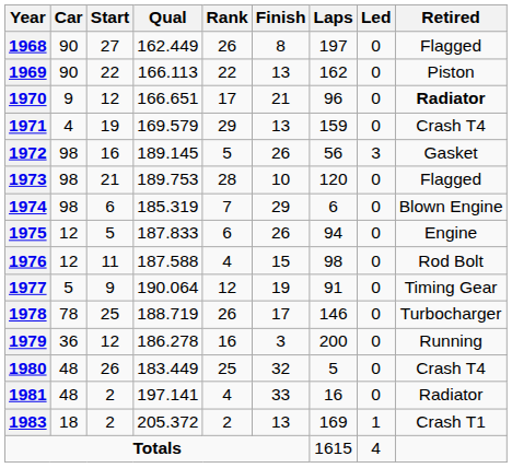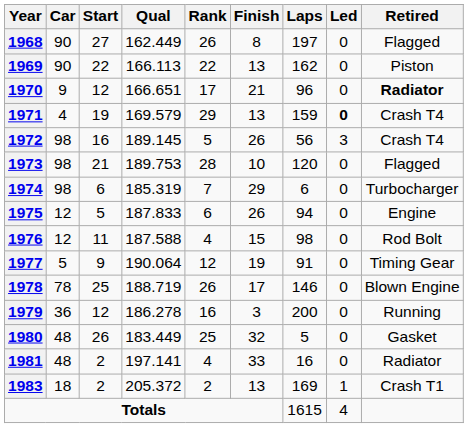 <table class="wikitable" style="text-align:center">
 <tr>
 <th>Year</th>
 <th>Car</th>
 <th>Start</th>
 <th>Qual</th>
 <th>Rank</th>
 <th>Finish</th>
 <th>Laps</th>
 <th>Led</th>
 <th>Retired</th>
 </tr>
 <tr>
 <th><a href='#'>1968</a></th>
 <td>90</td>
 <td>27</td>
 <td>162.449</td>
 <td>26</td>
 <td>8</td>
 <td>197</td>
 <td>0</td>
 <td>Flagged</td>
 </tr>
 <tr>
 <th><a href='#'>1969</a></th>
 <td>90</td>
 <td>22</td>
 <td>166.113</td>
 <td>22</td>
 <td>13</td>
 <td>162</td>
 <td>0</td>
 <td>Piston</td>
 </tr>
 <tr>
 <th><a href='#'>1970</a></th>
 <td>9</td>
 <td>12</td>
 <td>166.651</td>
 <td>17</td>
 <td>21</td>
 <td>96</td>
 <td>0</td>
 <td><strong>Radiator</strong></td>
 </tr>
 <tr>
 <th><a href='#'>1971</a></th>
 <td>4</td>
 <td>19</td>
 <td>169.579</td>
 <td>29</td>
 <td>13</td>
 <td>159</td>
-<td>0</td>
+<td><strong>0</strong></td>
 <td>Crash T4</td>
 </tr>
 <tr>
 <th><a href='#'>1972</a></th>
 <td>98</td>
 <td>16</td>
 <td>189.145</td>
 <td>5</td>
 <td>26</td>
 <td>56</td>
 <td>3</td>
-<td>Gasket</td>
+<td>Crash T4</td>
 </tr>
 <tr>
 <th><a href='#'>1973</a></th>
 <td>98</td>
 <td>21</td>
 <td>189.753</td>
 <td>28</td>
 <td>10</td>
 <td>120</td>
 <td>0</td>
 <td>Flagged</td>
 </tr>
 <tr>
 <th><a href='#'>1974</a></th>
 <td>98</td>
 <td>6</td>
 <td>185.319</td>
 <td>7</td>
 <td>29</td>
 <td>6</td>
 <td>0</td>
-<td>Blown Engine</td>
+<td>Turbocharger</td>
 </tr>
 <tr>
 <th><a href='#'>1975</a></th>
 <td>12</td>
 <td>5</td>
 <td>187.833</td>
 <td>6</td>
 <td>26</td>
 <td>94</td>
 <td>0</td>
 <td>Engine</td>
 </tr>
 <tr>
 <th><a href='#'>1976</a></th>
 <td>12</td>
 <td>11</td>
 <td>187.588</td>
 <td>4</td>
 <td>15</td>
 <td>98</td>
 <td>0</td>
 <td>Rod Bolt</td>
 </tr>
 <tr>
 <th><a href='#'>1977</a></th>
 <td>5</td>
 <td>9</td>
 <td>190.064</td>
 <td>12</td>
 <td>19</td>
 <td>91</td>
 <td>0</td>
 <td>Timing Gear</td>
 </tr>
 <tr>
 <th><a href='#'>1978</a></th>
 <td>78</td>
 <td>25</td>
 <td>188.719</td>
 <td>26</td>
 <td>17</td>
 <td>146</td>
 <td>0</td>
-<td>Turbocharger</td>
+<td>Blown Engine</td>
 </tr>
 <tr>
 <th><a href='#'>1979</a></th>
 <td>36</td>
 <td>12</td>
 <td>186.278</td>
 <td>16</td>
 <td>3</td>
 <td>200</td>
 <td>0</td>
 <td>Running</td>
 </tr>
 <tr>
 <th><a href='#'>1980</a></th>
 <td>48</td>
 <td>26</td>
 <td>183.449</td>
 <td>25</td>
 <td>32</td>
 <td>5</td>
 <td>0</td>
-<td>Crash T4</td>
+<td>Gasket</td>
 </tr>
 <tr>
 <th><a href='#'>1981</a></th>
 <td>48</td>
 <td>2</td>
 <td>197.141</td>
 <td>4</td>
 <td>33</td>
 <td>16</td>
 <td>0</td>
 <td>Radiator</td>
 </tr>
 <tr>
 <th><a href='#'>1983</a></th>
 <td>18</td>
 <td>2</td>
 <td>205.372</td>
 <td>2</td>
 <td>13</td>
 <td>169</td>
 <td>1</td>
 <td>Crash T1</td>
 </tr>
 <tr>
 <td colspan=6><strong>Totals</strong></td>
 <td>1615</td>
 <td>4</td>
 <td></td>
 </tr>
 </table>
